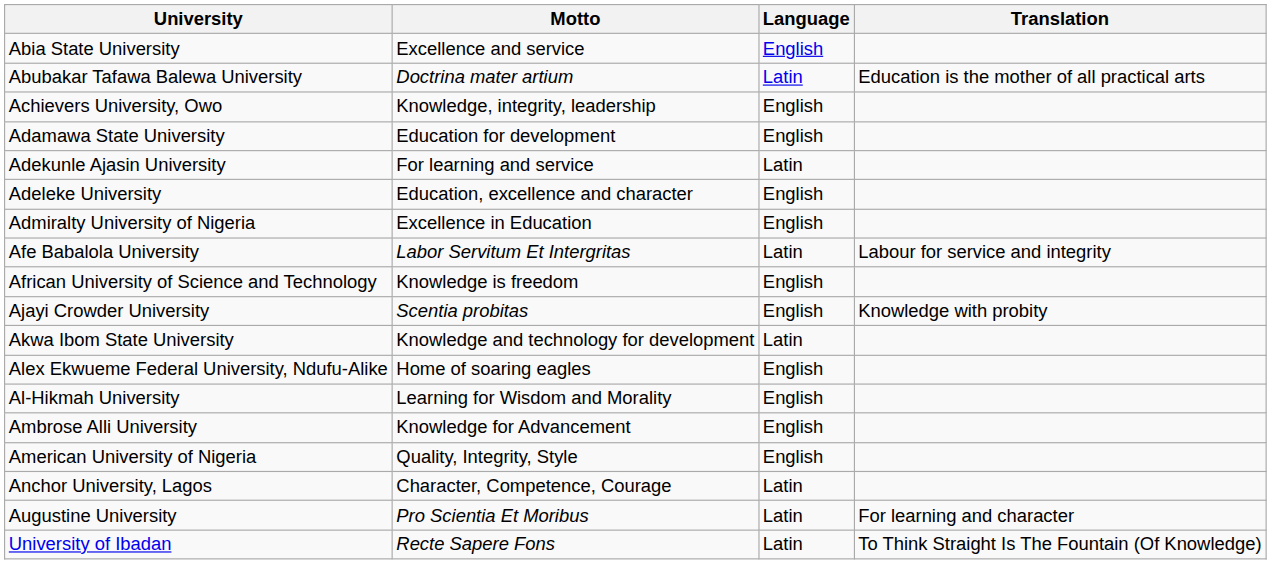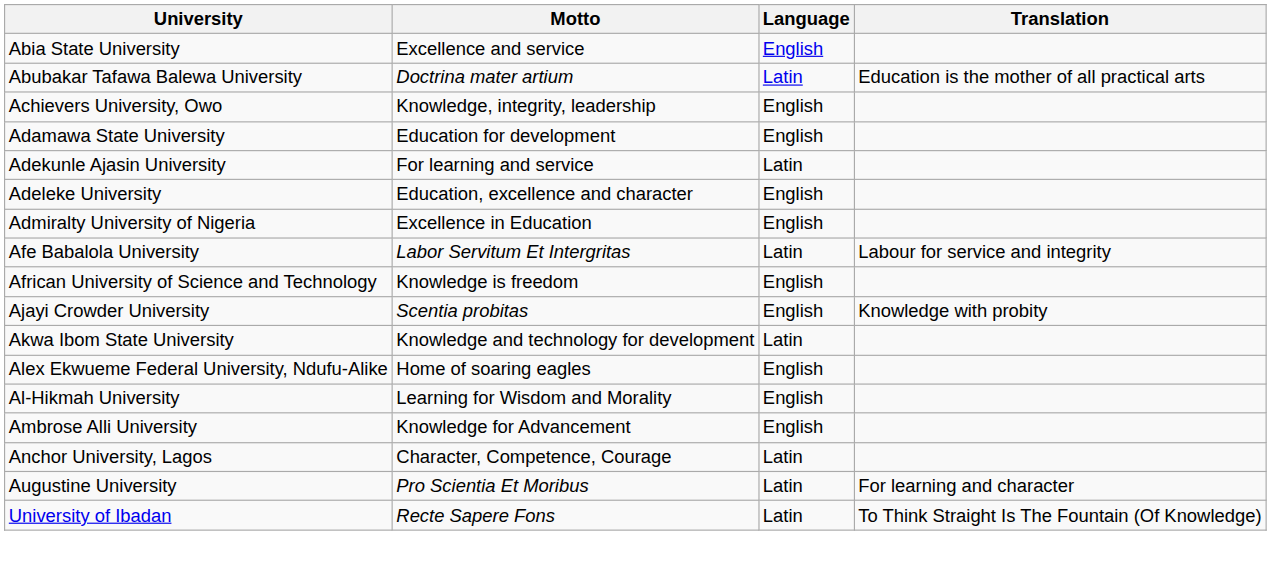 <table class="wikitable sortable plainrowheaders">
 <tr>
 <th>University</th>
 <th>Motto</th>
 <th>Language</th>
 <th>Translation</th>
 </tr>
 <tr>
 <td>Abia State University</td>
 <td>Excellence and service</td>
 <td><a href='#'>English</a></td>
 <td></td>
 </tr>
 <tr>
 <td>Abubakar Tafawa Balewa University</td>
 <td><em>Doctrina mater artium</em></td>
 <td><a href='#'>Latin</a></td>
 <td>Education is the mother of all practical arts</td>
 </tr>
 <tr>
 <td>Achievers University, Owo</td>
 <td>Knowledge, integrity, leadership</td>
 <td>English</td>
 <td></td>
 </tr>
 <tr>
 <td>Adamawa State University</td>
 <td>Education for development</td>
 <td>English</td>
 <td></td>
 </tr>
 <tr>
 <td>Adekunle Ajasin University</td>
 <td>For learning and service</td>
 <td>Latin</td>
 <td></td>
 </tr>
 <tr>
 <td>Adeleke University</td>
 <td>Education, excellence and character</td>
 <td>English</td>
 <td></td>
 </tr>
 <tr>
 <td>Admiralty University of Nigeria</td>
 <td>Excellence in Education</td>
 <td>English</td>
 <td></td>
 </tr>
 <tr>
 <td>Afe Babalola University</td>
 <td><em>Labor Servitum Et Intergritas</em></td>
 <td>Latin</td>
 <td>Labour for service and integrity</td>
 </tr>
 <tr>
 <td>African University of Science and Technology</td>
 <td>Knowledge is freedom</td>
 <td>English</td>
 <td></td>
 </tr>
 <tr>
 <td>Ajayi Crowder University</td>
 <td><em>Scentia probitas</em></td>
 <td>English</td>
 <td>Knowledge with probity</td>
 </tr>
 <tr>
 <td>Akwa Ibom State University</td>
 <td>Knowledge and technology for development</td>
 <td>Latin</td>
 <td></td>
 </tr>
 <tr>
 <td>Alex Ekwueme Federal University, Ndufu-Alike</td>
 <td>Home of soaring eagles</td>
 <td>English</td>
 <td></td>
 </tr>
 <tr>
 <td>Al-Hikmah University</td>
 <td>Learning for Wisdom and Morality</td>
 <td>English</td>
 <td></td>
 </tr>
 <tr>
 <td>Ambrose Alli University</td>
 <td>Knowledge for Advancement</td>
 <td>English</td>
 <td></td>
 </tr>
 <tr>
-<td>American University of Nigeria</td>
-<td>Quality, Integrity, Style</td>
-<td>English</td>
-<td></td>
-</tr>
-<tr>
 <td>Anchor University, Lagos</td>
 <td>Character, Competence, Courage</td>
 <td>Latin</td>
 <td></td>
 </tr>
 <tr>
 <td>Augustine University</td>
 <td><em>Pro Scientia Et Moribus</em></td>
 <td>Latin</td>
 <td>For learning and character</td>
 </tr>
 <tr>
 <td><a href='#'>University of Ibadan</a></td>
 <td><em>Recte Sapere Fons</em></td>
 <td>Latin</td>
 <td>To Think Straight Is The Fountain (Of Knowledge)</td>
 </tr>
 </table>
